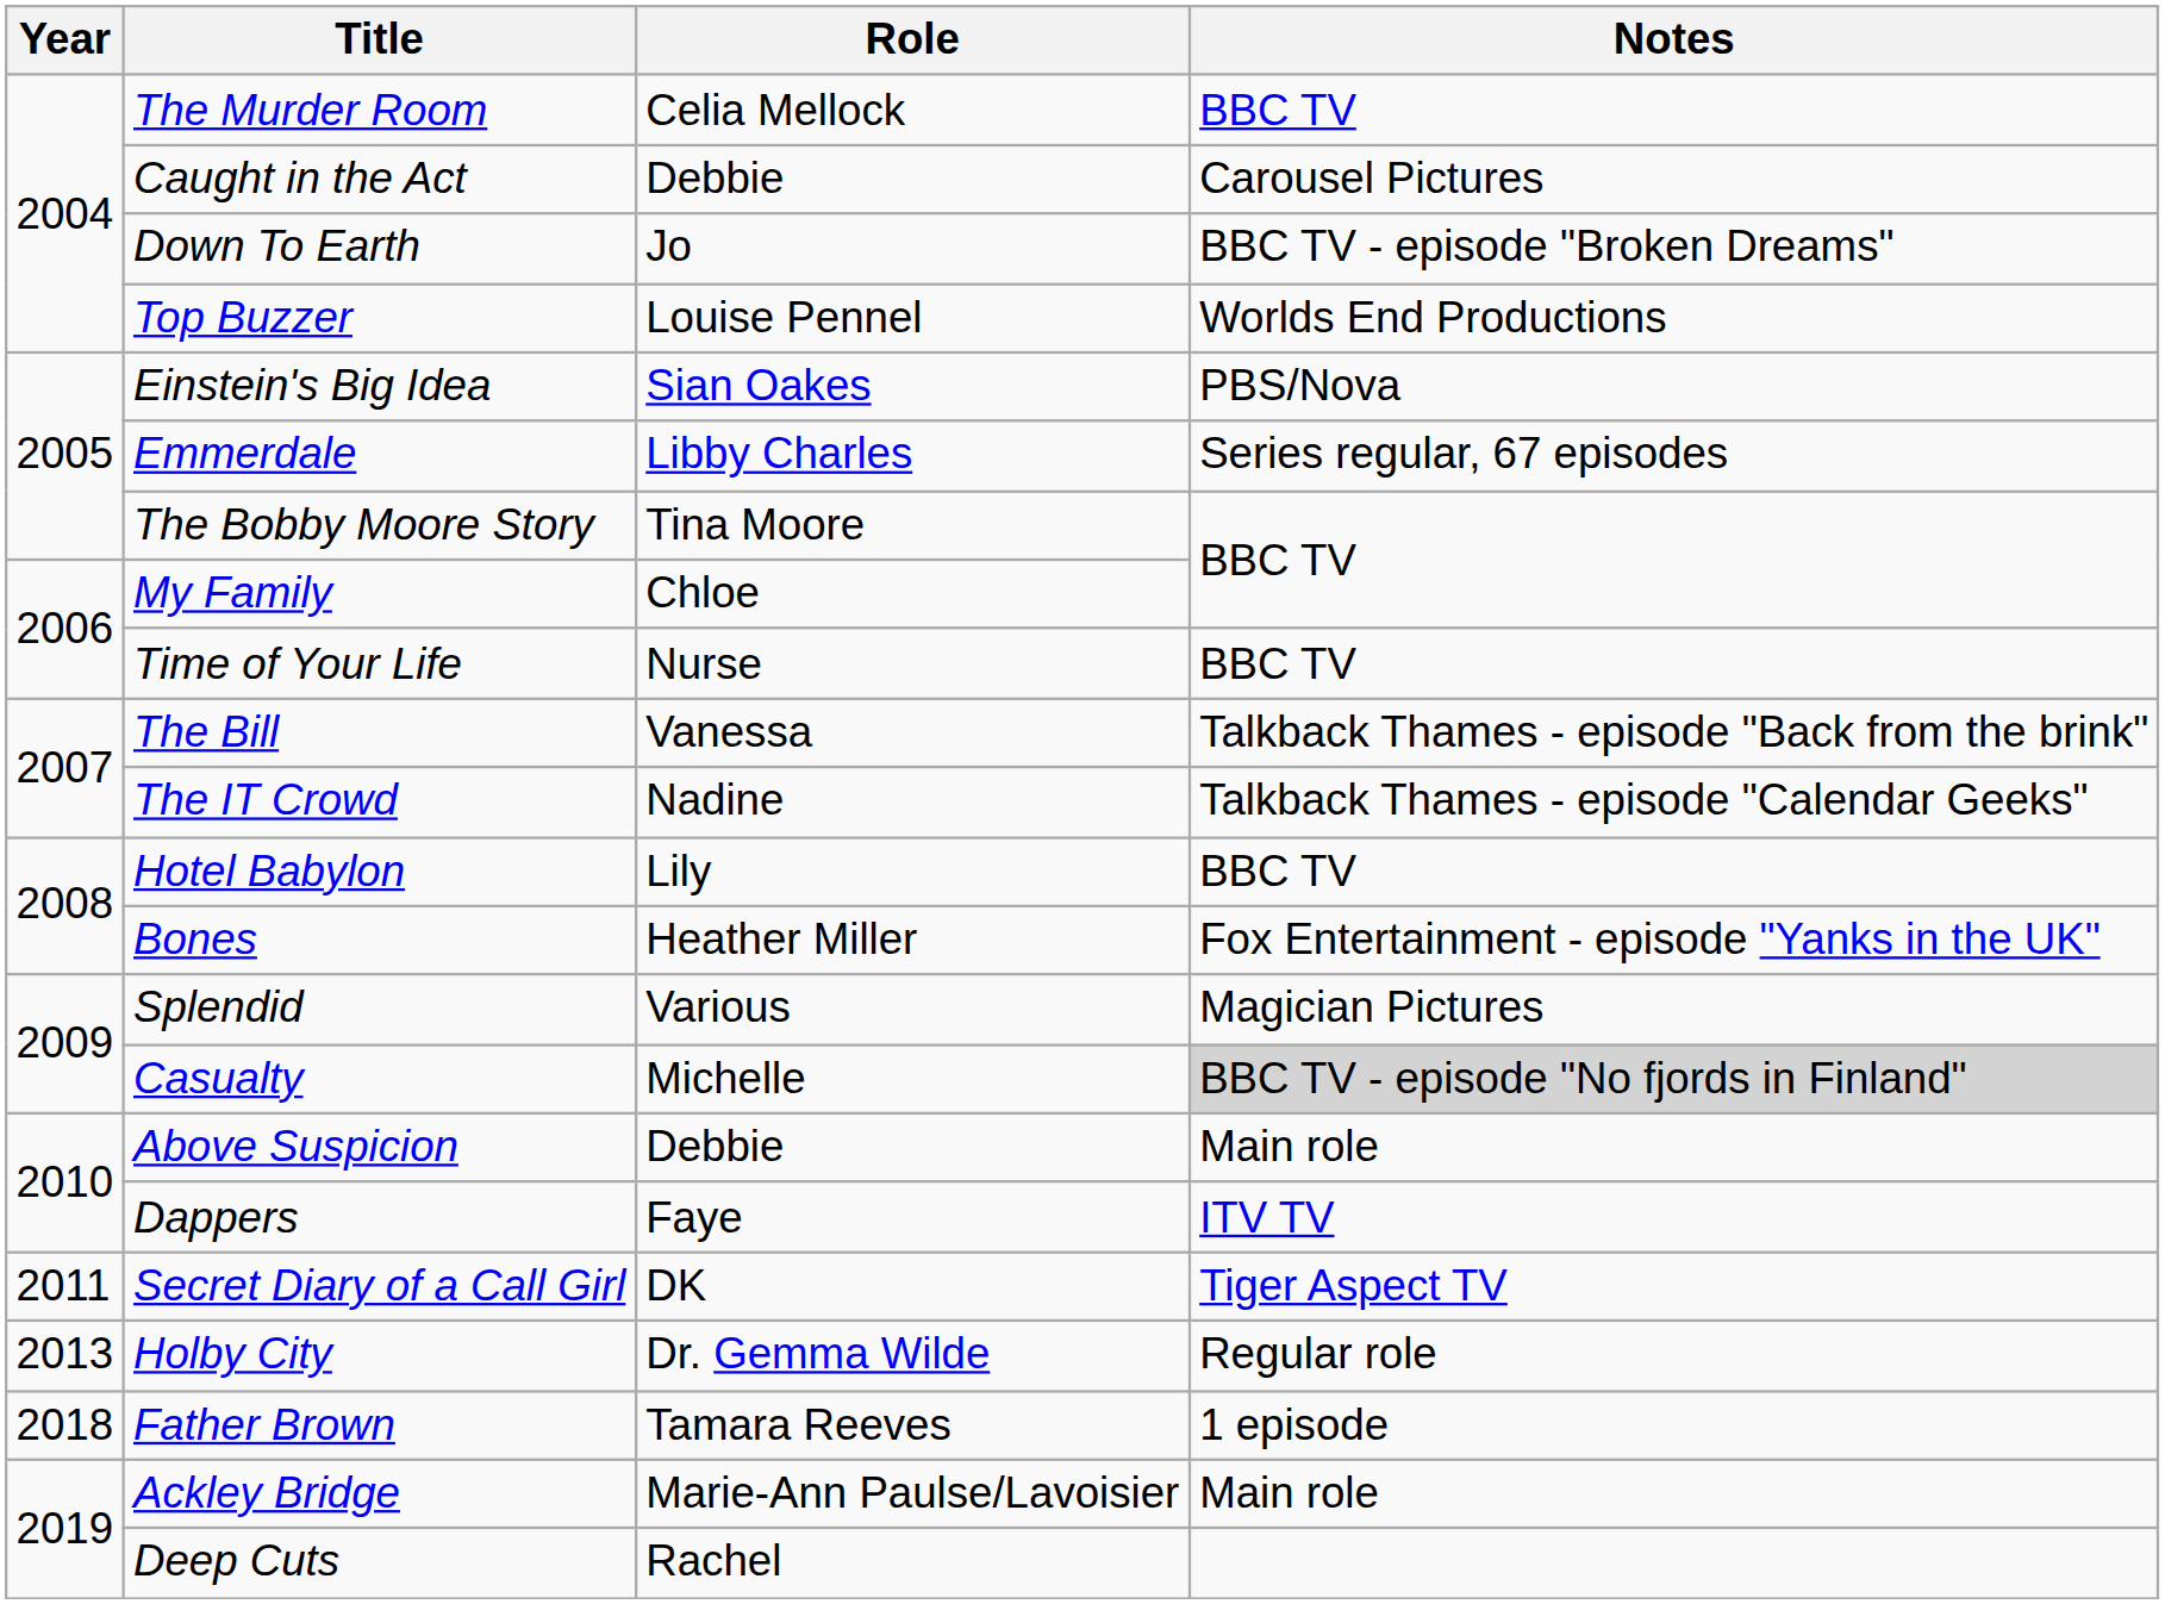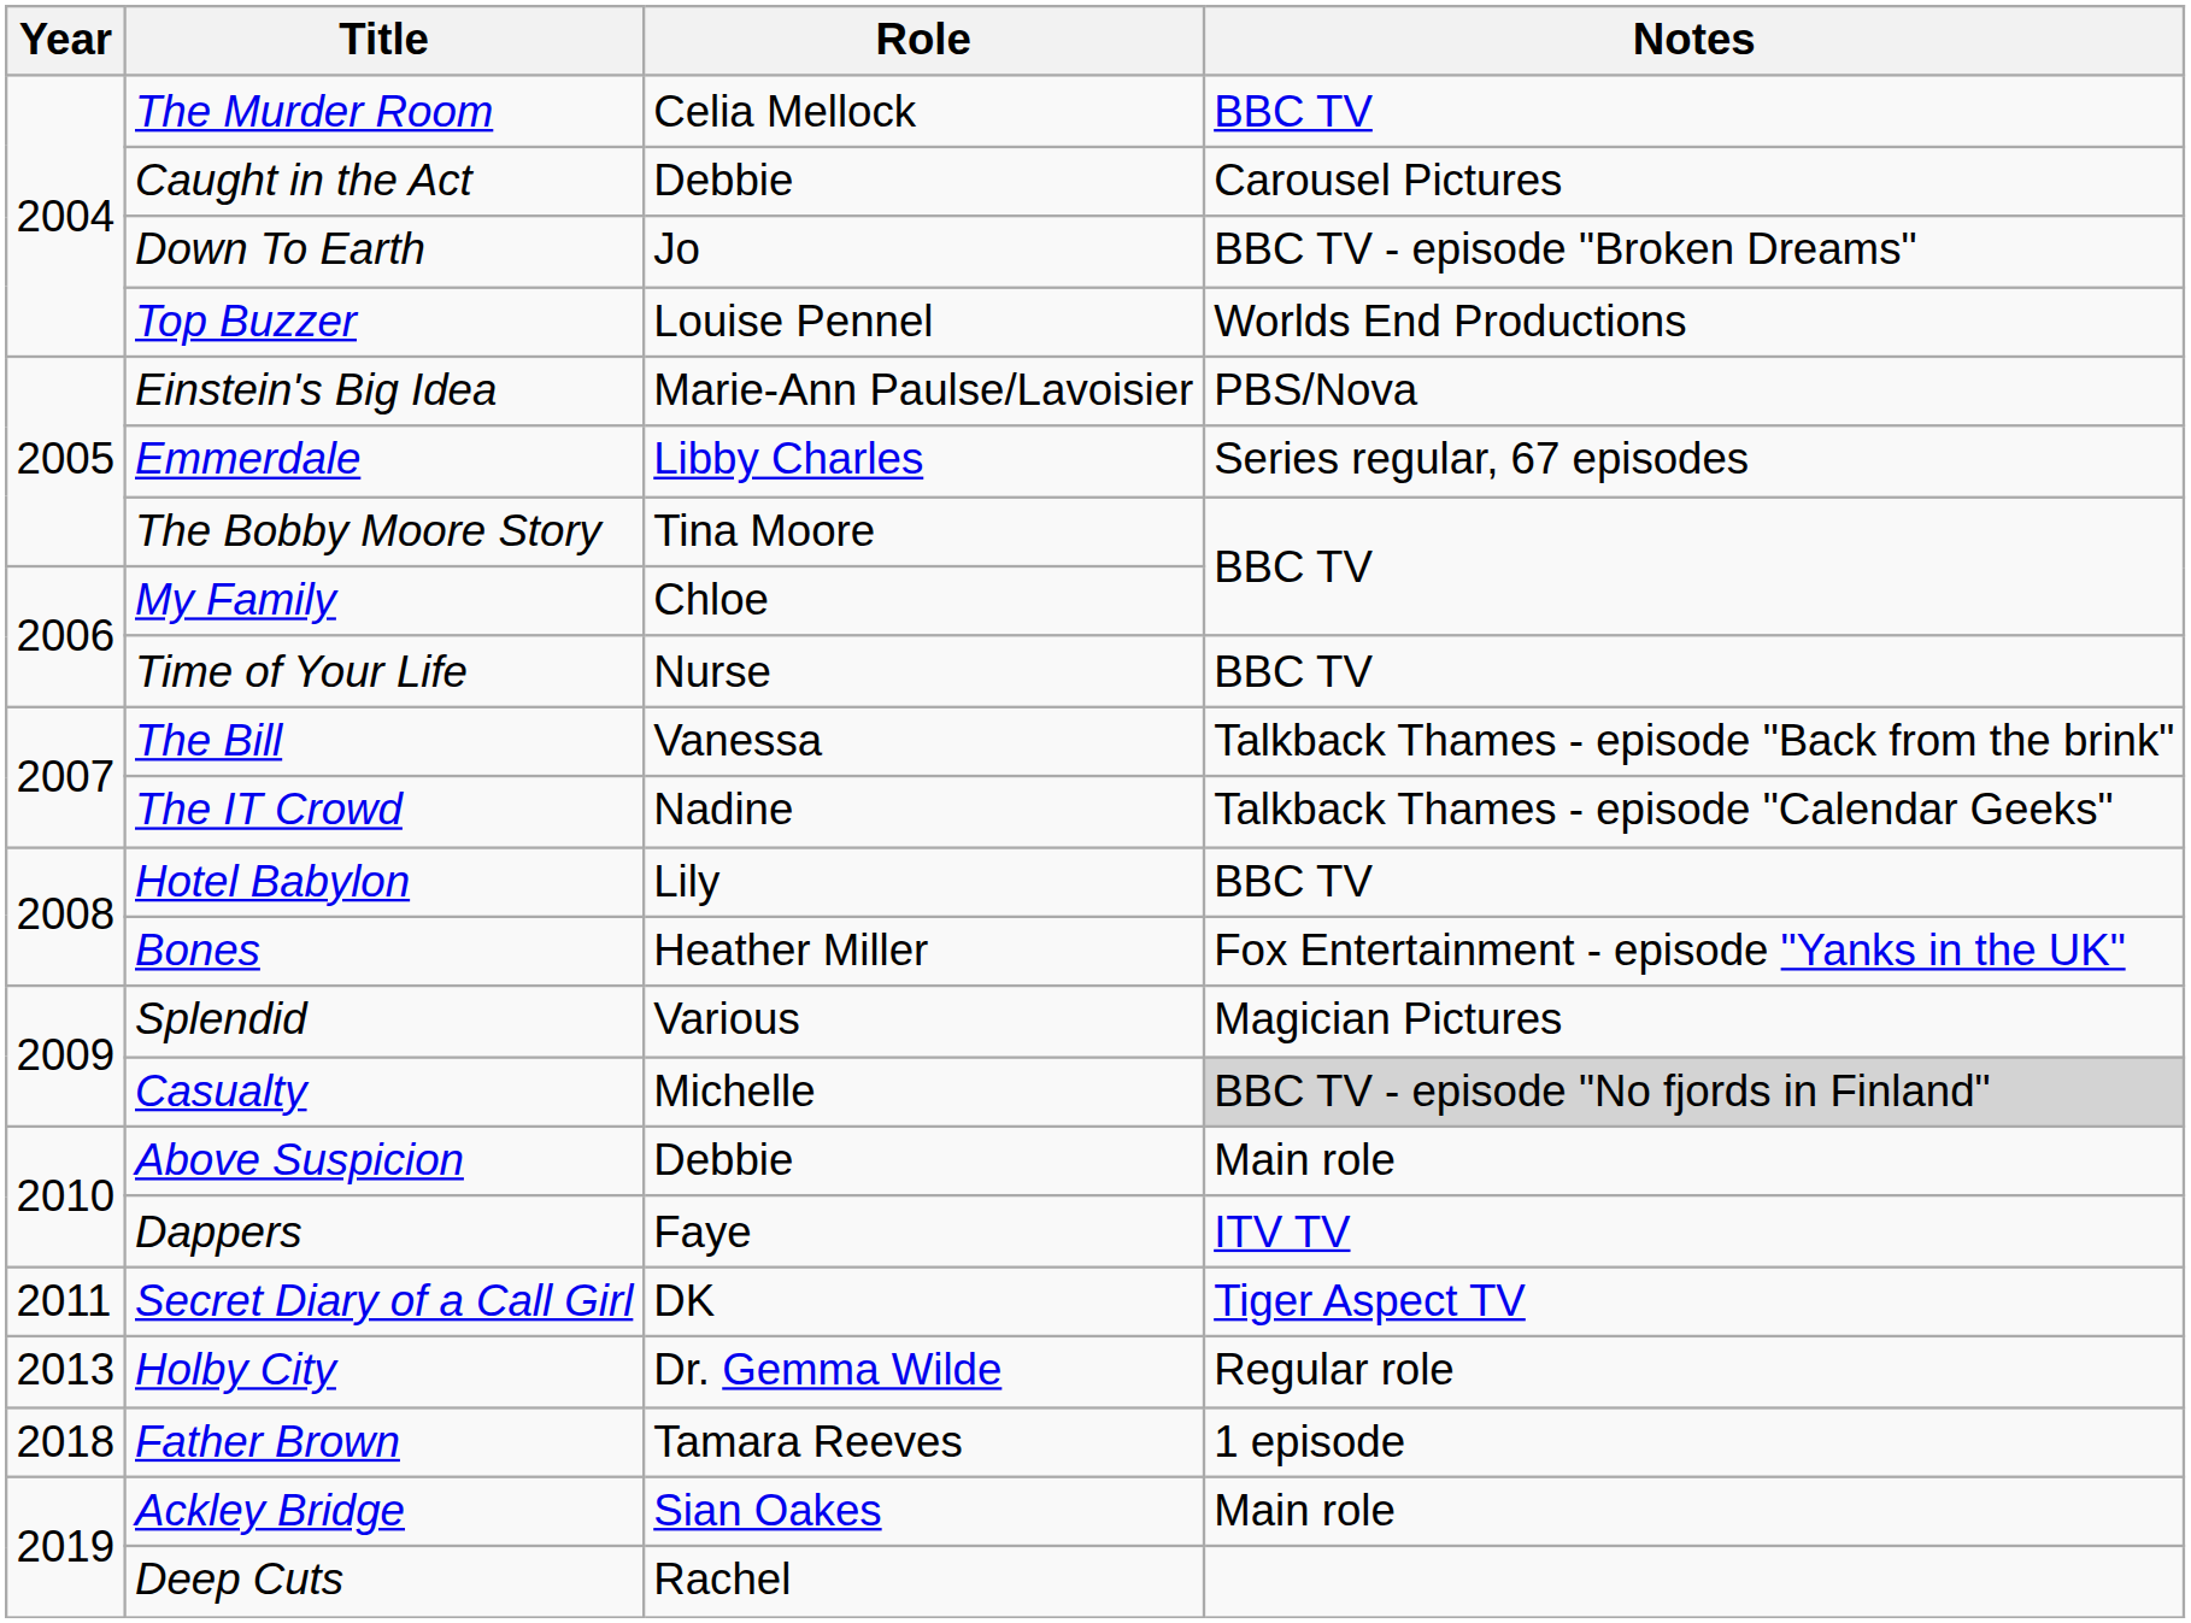 <table class="wikitable unsortable">
 <tr>
 <th>Year</th>
 <th>Title</th>
 <th>Role</th>
 <th>Notes</th>
 </tr>
 <tr>
 <td rowspan=4>2004</td>
 <td><em><a href='#'>The Murder Room</a></em></td>
 <td>Celia Mellock</td>
 <td><a href='#'>BBC TV</a></td>
 </tr>
 <tr>
 <td><em>Caught in the Act</em></td>
 <td>Debbie</td>
 <td>Carousel Pictures</td>
 </tr>
 <tr>
 <td><em>Down To Earth</em></td>
 <td>Jo</td>
 <td>BBC TV - episode "Broken Dreams"</td>
 </tr>
 <tr>
 <td><em><a href='#'>Top Buzzer</a></em></td>
 <td>Louise Pennel</td>
 <td>Worlds End Productions</td>
 </tr>
 <tr>
 <td rowspan=3>2005</td>
 <td><em>Einstein's Big Idea</em></td>
-<td><a href='#'>Sian Oakes</a></td>
+<td>Marie-Ann Paulse/Lavoisier</td>
 <td>PBS/Nova</td>
 </tr>
 <tr>
 <td><em><a href='#'>Emmerdale</a></em></td>
 <td><a href='#'>Libby Charles</a></td>
 <td>Series regular, 67 episodes</td>
 </tr>
 <tr>
 <td><em>The Bobby Moore Story</em></td>
 <td>Tina Moore</td>
 <td rowspan=2>BBC TV</td>
 </tr>
 <tr>
 <td rowspan=2>2006</td>
 <td><em><a href='#'>My Family</a></em></td>
 <td>Chloe</td>
 </tr>
 <tr>
 <td><em>Time of Your Life</em></td>
 <td>Nurse</td>
 <td>BBC TV</td>
 </tr>
 <tr>
 <td rowspan=2>2007</td>
 <td><em><a href='#'>The Bill</a></em></td>
 <td>Vanessa</td>
 <td>Talkback Thames - episode "Back from the brink"</td>
 </tr>
 <tr>
 <td><em><a href='#'>The IT Crowd</a></em></td>
 <td>Nadine</td>
 <td>Talkback Thames - episode "Calendar Geeks"</td>
 </tr>
 <tr>
 <td rowspan=2>2008</td>
 <td><em><a href='#'>Hotel Babylon</a></em></td>
 <td>Lily</td>
 <td>BBC TV</td>
 </tr>
 <tr>
 <td><em><a href='#'>Bones</a></em></td>
 <td>Heather Miller</td>
 <td>Fox Entertainment - episode <a href='#'>"Yanks in the UK"</a></td>
 </tr>
 <tr>
 <td rowspan=2>2009</td>
 <td><em>Splendid</em></td>
 <td>Various</td>
 <td>Magician Pictures</td>
 </tr>
 <tr>
 <td><em><a href='#'>Casualty</a></em></td>
 <td>Michelle</td>
 <td style="background: lightgrey;">BBC TV - episode "No fjords in Finland"</td>
 </tr>
 <tr>
 <td rowspan=2>2010</td>
 <td><em><a href='#'>Above Suspicion</a></em></td>
 <td>Debbie</td>
 <td>Main role</td>
 </tr>
 <tr>
 <td><em>Dappers</em></td>
 <td>Faye</td>
 <td><a href='#'>ITV TV</a></td>
 </tr>
 <tr>
 <td>2011</td>
 <td><em><a href='#'>Secret Diary of a Call Girl</a></em></td>
 <td>DK</td>
 <td><a href='#'>Tiger Aspect TV</a></td>
 </tr>
 <tr>
 <td>2013</td>
 <td><em><a href='#'>Holby City</a></em></td>
 <td>Dr. <a href='#'>Gemma Wilde</a></td>
 <td>Regular role</td>
 </tr>
 <tr>
 <td>2018</td>
 <td><em><a href='#'>Father Brown</a></em></td>
 <td>Tamara Reeves</td>
 <td>1 episode</td>
 </tr>
 <tr>
 <td rowspan=2>2019</td>
 <td><em><a href='#'>Ackley Bridge</a></em></td>
-<td>Marie-Ann Paulse/Lavoisier</td>
+<td><a href='#'>Sian Oakes</a></td>
 <td>Main role</td>
 </tr>
 <tr>
 <td><em>Deep Cuts</em></td>
 <td>Rachel</td>
 <td></td>
 </tr>
 </table>
